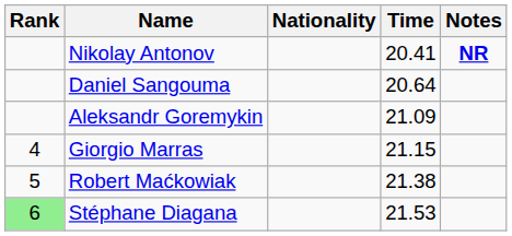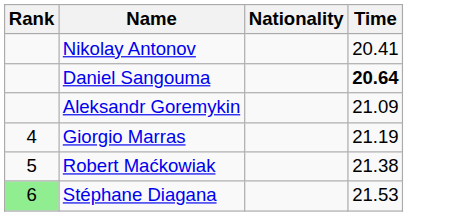 <table class="wikitable sortable" style="text-align:center">
 <tr>
 <th>Rank</th>
 <th>Name</th>
 <th>Nationality</th>
 <th>Time</th>
-<th>Notes</th>
 </tr>
 <tr>
 <td></td>
 <td align="left"><a href='#'>Nikolay Antonov</a></td>
 <td align=left></td>
 <td>20.41</td>
-<td><strong><a href='#'>NR</a></strong></td>
 </tr>
 <tr>
 <td></td>
 <td align="left"><a href='#'>Daniel Sangouma</a></td>
 <td align=left></td>
-<td>20.64</td>
-<td></td>
+<td><strong>20.64</strong></td>
 </tr>
 <tr>
 <td></td>
 <td align="left"><a href='#'>Aleksandr Goremykin</a></td>
 <td align=left></td>
 <td>21.09</td>
-<td></td>
 </tr>
 <tr>
 <td>4</td>
 <td align="left"><a href='#'>Giorgio Marras</a></td>
 <td align=left></td>
-<td>21.15</td>
-<td></td>
+<td>21.19</td>
 </tr>
 <tr>
 <td>5</td>
 <td align="left"><a href='#'>Robert Maćkowiak</a></td>
 <td align=left></td>
 <td>21.38</td>
-<td></td>
 </tr>
 <tr>
 <td style="background: lightgreen;">6</td>
 <td align="left"><a href='#'>Stéphane Diagana</a></td>
 <td align=left></td>
 <td>21.53</td>
-<td></td>
 </tr>
 </table>
